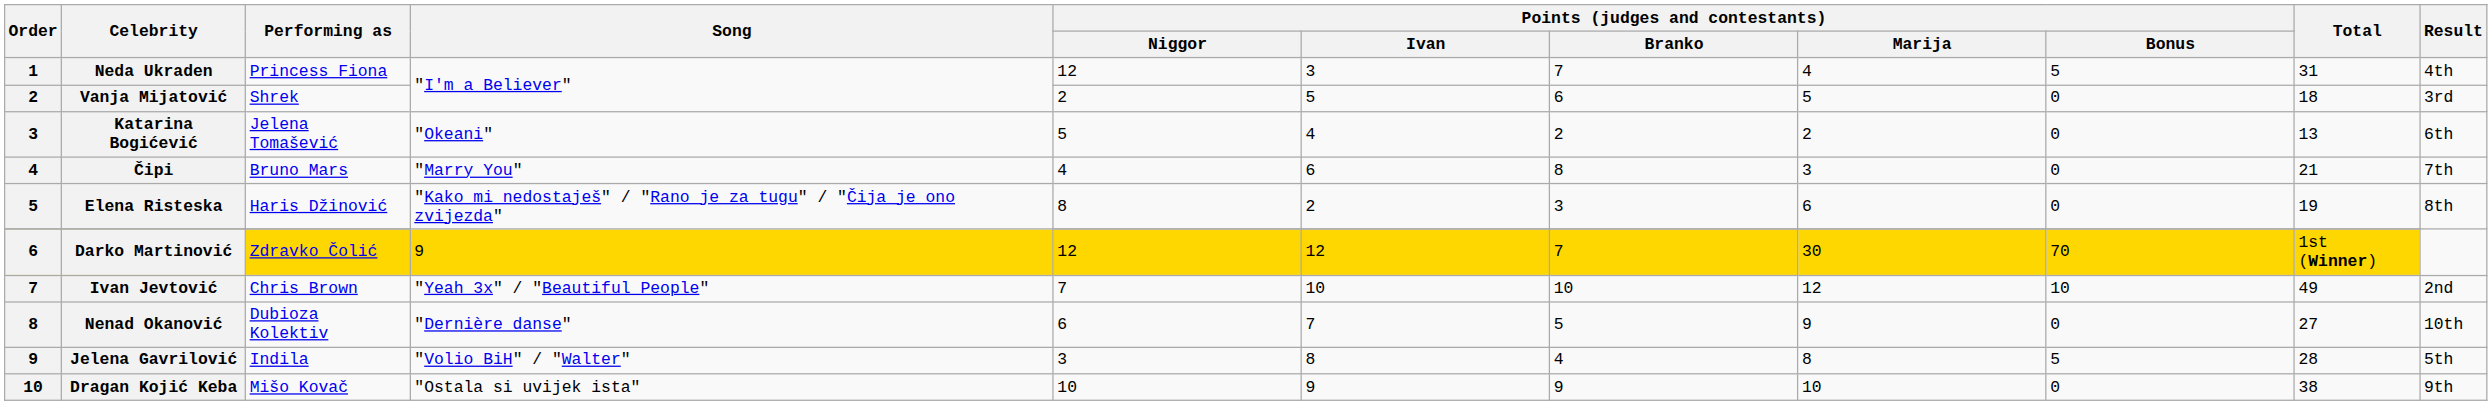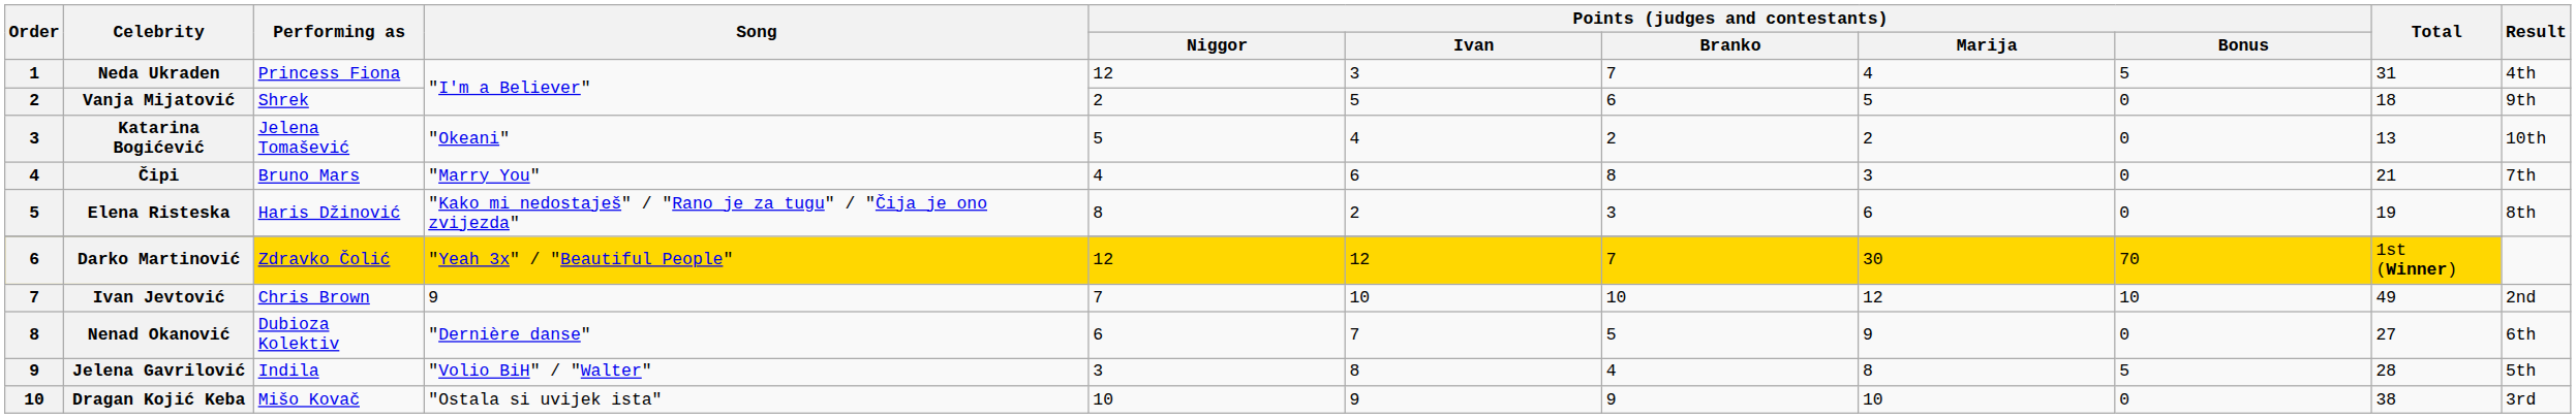 <table class=wikitable>
 <tr>
 <th rowspan="2">Order</th>
 <th rowspan="2">Celebrity</th>
 <th rowspan="2">Performing as</th>
 <th rowspan="2">Song</th>
 <th colspan="5" style="width:50%;">Points (judges and contestants)</th>
 <th rowspan="2">Total</th>
 <th rowspan="2">Result</th>
 </tr>
 <tr>
 <th style="width:10%;">Niggor</th>
 <th style="width:10%;">Ivan</th>
 <th style="width:10%;">Branko</th>
 <th style="width:10%;">Marija</th>
 <th style="width:10%;">Bonus</th>
 </tr>
 <tr>
 <th scope="row">1</th>
 <th scope="row">Neda Ukraden</th>
 <td><a href='#'>Princess Fiona</a></td>
 <td rowspan="2">"<a href='#'>I'm a Believer</a>" </td>
 <td>12</td>
 <td>3</td>
 <td>7</td>
 <td>4</td>
 <td>5</td>
 <td>31</td>
 <td>4th</td>
 </tr>
 <tr>
 <th scope="row">2</th>
 <th scope="row">Vanja Mijatović</th>
 <td><a href='#'>Shrek</a></td>
 <td>2</td>
 <td>5</td>
 <td>6</td>
 <td>5</td>
 <td>0</td>
 <td>18</td>
-<td>3rd</td>
+<td>9th</td>
 </tr>
 <tr>
 <th scope="row">3</th>
 <th scope="row">Katarina Bogićević</th>
 <td><a href='#'>Jelena Tomašević</a></td>
 <td>"<a href='#'>Okeani</a>"</td>
 <td>5</td>
 <td>4</td>
 <td>2</td>
 <td>2</td>
 <td>0</td>
 <td>13</td>
-<td>6th</td>
+<td>10th</td>
 </tr>
 <tr>
 <th scope="row">4</th>
 <th scope="row">Čipi</th>
 <td><a href='#'>Bruno Mars</a></td>
 <td>"<a href='#'>Marry You</a>"</td>
 <td>4</td>
 <td>6</td>
 <td>8</td>
 <td>3</td>
 <td>0</td>
 <td>21</td>
 <td>7th</td>
 </tr>
 <tr>
 <th scope="row">5</th>
 <th scope="row">Elena Risteska</th>
 <td><a href='#'>Haris Džinović</a></td>
 <td rowspan="2">"<a href='#'>Kako mi nedostaješ</a>" / "<a href='#'>Rano je za tugu</a>"  / "<a href='#'>Čija je ono zvijezda</a>"</td>
 <td>8</td>
 <td>2</td>
 <td>3</td>
 <td>6</td>
 <td>0</td>
 <td>19</td>
 <td>8th</td>
 </tr>
 <tr>
 </tr>
 <tr style="background:gold;">
 <th scope="row">6</th>
 <th scope="row">Darko Martinović</th>
 <td><a href='#'>Zdravko Čolić</a></td>
-<td>9</td>
+<td>"<a href='#'>Yeah 3x</a>" / "<a href='#'>Beautiful People</a>"</td>
 <td>12</td>
 <td>12</td>
 <td>7</td>
 <td>30</td>
 <td>70</td>
 <td>1st (<strong>Winner</strong>)</td>
 </tr>
 <tr -bgcolor="silver">
 <th scope="row">7</th>
 <th scope="row">Ivan Jevtović</th>
 <td><a href='#'>Chris Brown</a></td>
-<td>"<a href='#'>Yeah 3x</a>" / "<a href='#'>Beautiful People</a>"</td>
+<td>9</td>
 <td>7</td>
 <td>10</td>
 <td>10</td>
 <td>12</td>
 <td>10</td>
 <td>49</td>
 <td>2nd</td>
 </tr>
 <tr>
 <th scope="row">8</th>
 <th scope="row">Nenad Okanović</th>
 <td><a href='#'>Dubioza Kolektiv</a></td>
 <td>"<a href='#'>Dernière danse</a>"</td>
 <td>6</td>
 <td>7</td>
 <td>5</td>
 <td>9</td>
 <td>0</td>
 <td>27</td>
-<td>10th</td>
+<td>6th</td>
 </tr>
 <tr>
 <th scope="row">9</th>
 <th scope="row">Jelena Gavrilović</th>
 <td><a href='#'>Indila</a></td>
 <td>"<a href='#'>Volio BiH</a>" / "<a href='#'>Walter</a>" </td>
 <td>3</td>
 <td>8</td>
 <td>4</td>
 <td>8</td>
 <td>5</td>
 <td>28</td>
 <td>5th</td>
 </tr>
 <tr -bgcolor="tan">
 <th scope="row">10</th>
 <th scope="row">Dragan Kojić Keba</th>
 <td><a href='#'>Mišo Kovač</a></td>
 <td>"Ostala si uvijek ista"</td>
 <td>10</td>
 <td>9</td>
 <td>9</td>
 <td>10</td>
 <td>0</td>
 <td>38</td>
-<td>9th</td>
+<td>3rd</td>
 </tr>
 </table>
